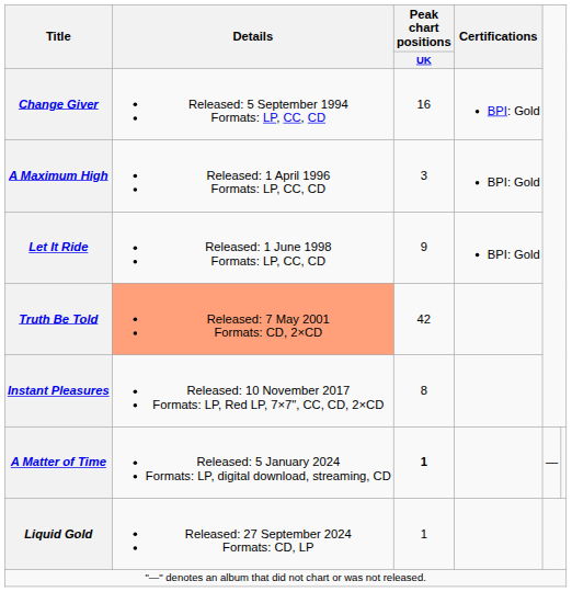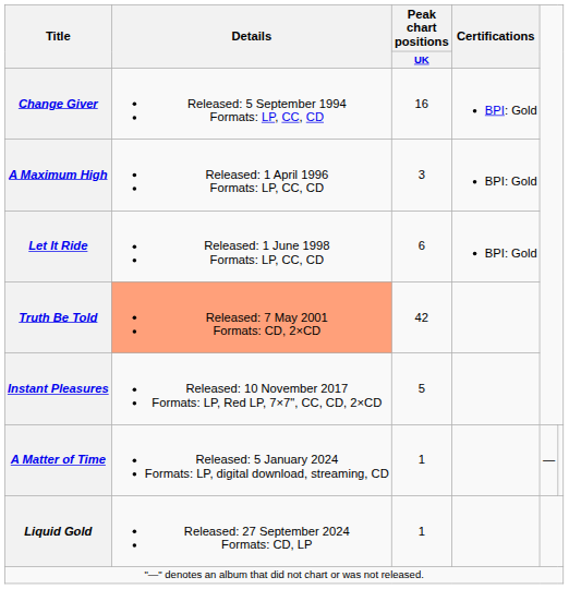 <table class="wikitable plainrowheaders" style="text-align:center;">
 <tr>
 <th scope="col" rowspan="2">Title</th>
 <th scope="col" rowspan="2">Details</th>
 <th scope="col" colspan="1">Peak chart positions</th>
 <th scope="col" rowspan="2">Certifications</th>
 </tr>
 <tr>
 <th scope="col" style="width:3em;font-size:85%;"><a href='#'>UK</a><br></th>
 </tr>
 <tr>
 <th scope="row"><em><a href='#'>Change Giver</a></em></th>
 <td><br><ul><li>Released: 5 September 1994</li><li>Formats: <a href='#'>LP</a>, <a href='#'>CC</a>, <a href='#'>CD</a></li></ul></td>
 <td>16</td>
 <td><br><ul><li><a href='#'>BPI</a>: Gold</li></ul></td>
 </tr>
 <tr>
 <th scope="row"><em><a href='#'>A Maximum High</a></em></th>
 <td><br><ul><li>Released: 1 April 1996</li><li>Formats: LP, CC, CD</li></ul></td>
 <td>3</td>
 <td><br><ul><li>BPI: Gold</li></ul></td>
 </tr>
 <tr>
 <th scope="row"><em><a href='#'>Let It Ride</a></em></th>
 <td><br><ul><li>Released: 1 June 1998</li><li>Formats: LP, CC, CD</li></ul></td>
-<td>9</td>
+<td>6</td>
 <td><br><ul><li>BPI: Gold</li></ul></td>
 </tr>
 <tr>
 <th scope="row"><em><a href='#'>Truth Be Told</a></em></th>
 <td style="background: lightsalmon;"><br><ul><li>Released: 7 May 2001</li><li>Formats: CD, 2×CD</li></ul></td>
 <td>42</td>
 <td></td>
 </tr>
 <tr>
 <th scope="row"><em><a href='#'>Instant Pleasures</a></em></th>
 <td><br><ul><li>Released: 10 November 2017</li><li>Formats: LP, Red LP, 7×7", CC, CD, 2×CD</li></ul></td>
-<td>8</td>
+<td>5</td>
 <td></td>
 </tr>
 <tr>
 <th scope="row"><em><a href='#'>A Matter of Time</a></em></th>
 <td><br><ul><li>Released: 5 January 2024</li><li>Formats: LP, digital download, streaming, CD</li></ul></td>
-<td><strong>1</strong></td>
+<td>1</td>
 <td></td>
 <td>—</td>
 <td></td>
 </tr>
 <tr>
 <th scope="row"><em>Liquid Gold</em></th>
 <td><br><ul><li>Released: 27 September 2024</li><li>Formats: CD, LP</li></ul></td>
 <td>1</td>
 <td></td>
 </tr>
 <tr>
 <td colspan="22" style="text-align:center; font-size:85%;">"—" denotes an album that did not chart or was not released.</td>
 </tr>
 </table>
